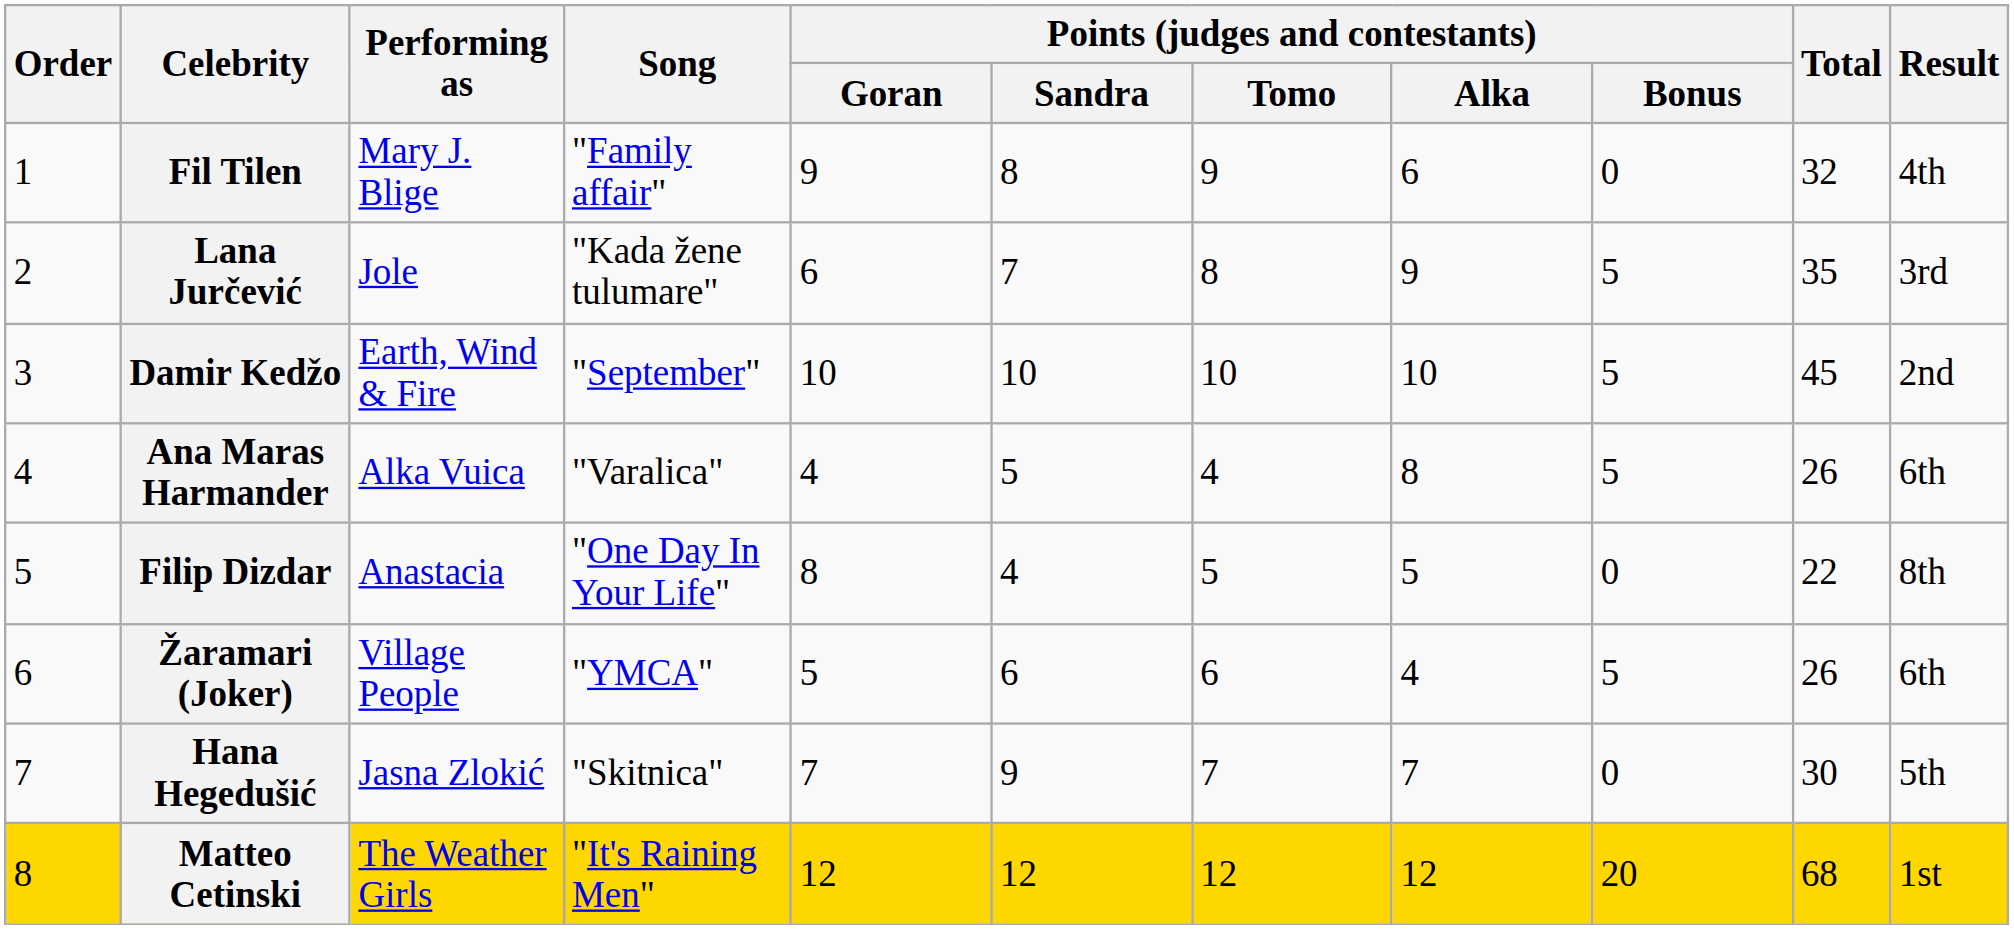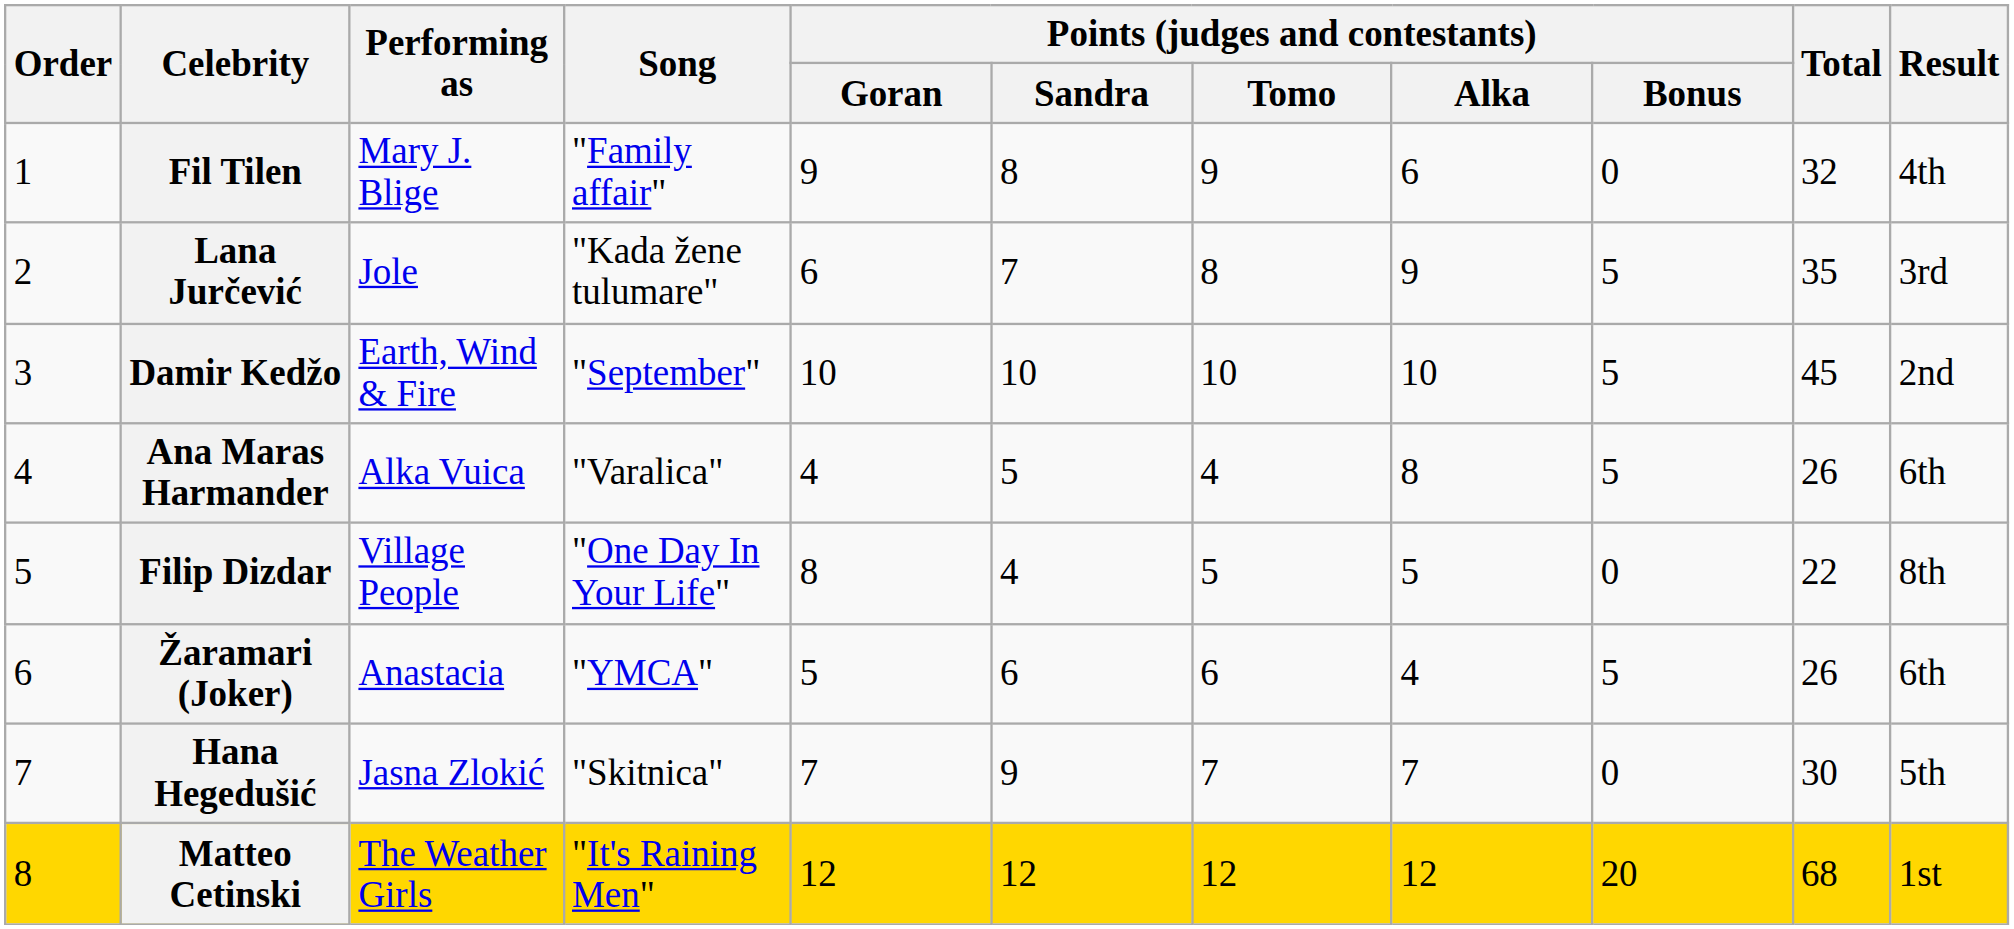 <table class=wikitable>
 <tr>
 <th rowspan="2">Order</th>
 <th rowspan="2">Celebrity</th>
 <th rowspan="2">Performing as</th>
 <th rowspan="2">Song</th>
 <th colspan="5" style="width:50%;">Points (judges and contestants)</th>
 <th rowspan="2">Total</th>
 <th rowspan="2">Result</th>
 </tr>
 <tr>
 <th style="width:10%;">Goran</th>
 <th style="width:10%;">Sandra</th>
 <th style="width:10%;">Tomo</th>
 <th style="width:10%;">Alka</th>
 <th style="width:10%;">Bonus</th>
 </tr>
 <tr>
 <td>1</td>
 <th scope="row">Fil Tilen</th>
 <td><a href='#'>Mary J. Blige</a></td>
 <td>"<a href='#'>Family affair</a>"</td>
 <td>9</td>
 <td>8</td>
 <td>9</td>
 <td>6</td>
 <td>0</td>
 <td>32</td>
 <td>4th</td>
 </tr>
 <tr>
 <td>2</td>
 <th scope="row">Lana Jurčević</th>
 <td><a href='#'>Jole</a></td>
 <td>"Kada žene tulumare"</td>
 <td>6</td>
 <td>7</td>
 <td>8</td>
 <td>9</td>
 <td>5</td>
 <td>35</td>
 <td>3rd</td>
 </tr>
 <tr>
 <td>3</td>
 <th scope="row">Damir Kedžo</th>
 <td><a href='#'>Earth, Wind & Fire</a></td>
 <td>"<a href='#'>September</a>"</td>
 <td>10</td>
 <td>10</td>
 <td>10</td>
 <td>10</td>
 <td>5</td>
 <td>45</td>
 <td>2nd</td>
 </tr>
 <tr>
 <td>4</td>
 <th scope="row">Ana Maras Harmander</th>
 <td><a href='#'>Alka Vuica</a></td>
 <td>"Varalica"</td>
 <td>4</td>
 <td>5</td>
 <td>4</td>
 <td>8</td>
 <td>5</td>
 <td>26</td>
 <td>6th</td>
 </tr>
 <tr>
 <td>5</td>
 <th scope="row">Filip Dizdar</th>
-<td><a href='#'>Anastacia</a></td>
+<td><a href='#'>Village People</a></td>
 <td>"<a href='#'>One Day In Your Life</a>"</td>
 <td>8</td>
 <td>4</td>
 <td>5</td>
 <td>5</td>
 <td>0</td>
 <td>22</td>
 <td>8th</td>
 </tr>
 <tr>
 <td>6</td>
 <th scope="row">Žaramari (Joker)</th>
-<td><a href='#'>Village People</a></td>
+<td><a href='#'>Anastacia</a></td>
 <td>"<a href='#'>YMCA</a>"</td>
 <td>5</td>
 <td>6</td>
 <td>6</td>
 <td>4</td>
 <td>5</td>
 <td>26</td>
 <td>6th</td>
 </tr>
 <tr>
 <td>7</td>
 <th scope="row">Hana Hegedušić</th>
 <td><a href='#'>Jasna Zlokić</a></td>
 <td>"Skitnica"</td>
 <td>7</td>
 <td>9</td>
 <td>7</td>
 <td>7</td>
 <td>0</td>
 <td>30</td>
 <td>5th</td>
 </tr>
 <tr style="background:gold;">
 <td>8</td>
 <th scope="row">Matteo Cetinski</th>
 <td><a href='#'>The Weather Girls</a></td>
 <td>"<a href='#'>It's Raining Men</a>"</td>
 <td>12</td>
 <td>12</td>
 <td>12</td>
 <td>12</td>
 <td>20</td>
 <td>68</td>
 <td>1st</td>
 </tr>
 </table>
